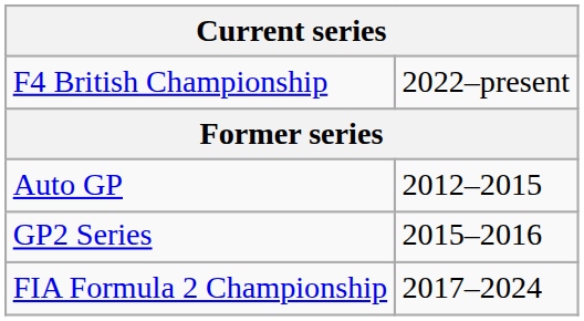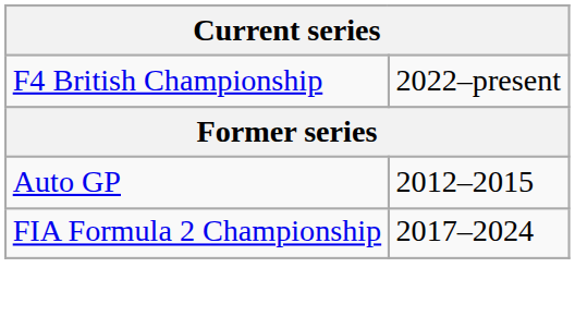 <table class="wikitable" border="1" style="font-size:85%;">
 <tr>
 <th colspan=2>Current series</th>
 </tr>
 <tr>
 <td><a href='#'>F4 British Championship</a></td>
 <td>2022–present</td>
 </tr>
 <tr>
 <th colspan=2>Former series</th>
 </tr>
 <tr>
 <td><a href='#'>Auto GP</a></td>
 <td>2012–2015</td>
 </tr>
 <tr>
-<td><a href='#'>GP2 Series</a></td>
-<td>2015–2016</td>
-</tr>
-<tr>
 <td><a href='#'>FIA Formula 2 Championship</a></td>
 <td>2017–2024</td>
 </tr>
 </table>
